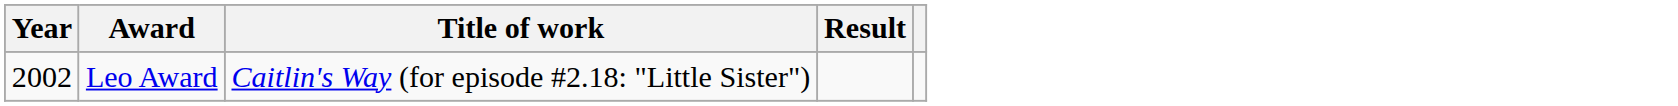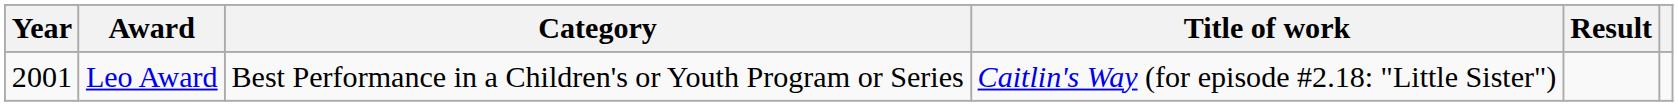 <table class="wikitable sortable">
 <tr>
 <th>Year</th>
 <th>Award</th>
+<th>Category</th>
 <th>Title of work</th>
 <th>Result</th>
 <th class="unsortable"></th>
 </tr>
 <tr>
-<td>2002</td>
+<td>2001</td>
 <td><a href='#'>Leo Award</a></td>
+<td>Best Performance in a Children's or Youth Program or Series</td>
 <td><em><a href='#'>Caitlin's Way</a></em> (for episode #2.18: "Little Sister")</td>
 <td></td>
 <td style="text-align:center;"></td>
 </tr>
 </table>
